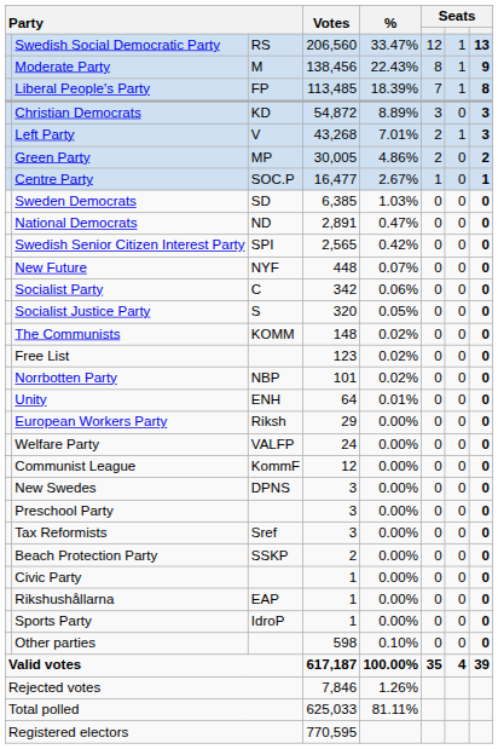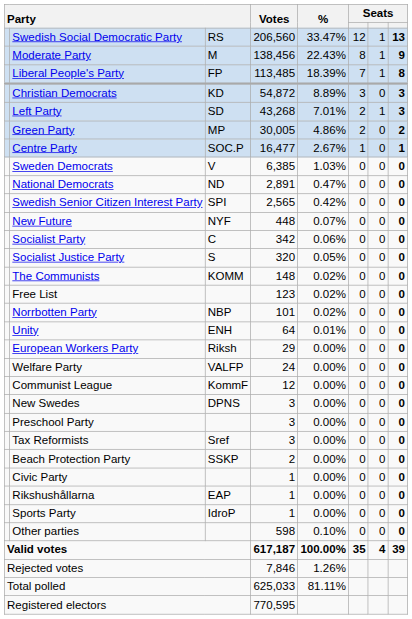 <table class="wikitable" border="1" style="text-align:right;">
 <tr>
 <th style="text-align:left;" valign=bottom rowspan=2 colspan=3>Party</th>
 <th align=center valign=bottom rowspan=2 width="50">Votes</th>
 <th align=center valign=bottom rowspan=2 width="50">%</th>
 <th colspan=3>Seats</th>
 </tr>
 <tr>
 <th align=center valign=bottom width="20"><small></small></th>
 <th align=center valign=bottom width="20"><small><a href='#'></a></small></th>
 <th align=center valign=bottom width="20"><small></small></th>
 </tr>
 <tr style="background:#CEE0F2;">
 <td></td>
 <td align=left style="white-space: nowrap;"><a href='#'>Swedish Social Democratic Party</a></td>
 <td align=left>RS</td>
 <td>206,560</td>
 <td>33.47%</td>
 <td>12</td>
 <td>1</td>
 <td><strong>13</strong></td>
 </tr>
 <tr style="background:#CEE0F2;">
 <td></td>
 <td align=left><a href='#'>Moderate Party</a></td>
 <td align=left>M</td>
 <td>138,456</td>
 <td>22.43%</td>
 <td>8</td>
 <td>1</td>
 <td><strong>9</strong></td>
 </tr>
 <tr style="background:#CEE0F2;">
 <td></td>
 <td align=left><a href='#'>Liberal People's Party</a></td>
 <td align=left>FP</td>
 <td>113,485</td>
 <td>18.39%</td>
 <td>7</td>
 <td>1</td>
 <td><strong>8</strong></td>
 </tr>
 <tr style="background:#CEE0F2; border-top:3px solid darkgray;">
 <td></td>
 <td align=left><a href='#'>Christian Democrats</a></td>
 <td align=left>KD</td>
 <td>54,872</td>
 <td>8.89%</td>
 <td>3</td>
 <td>0</td>
 <td><strong>3</strong></td>
 </tr>
 <tr style="background:#CEE0F2;">
 <td></td>
 <td align=left><a href='#'>Left Party</a></td>
-<td align=left>V</td>
+<td align=left>SD</td>
 <td>43,268</td>
 <td>7.01%</td>
 <td>2</td>
 <td>1</td>
 <td><strong>3</strong></td>
 </tr>
 <tr style="background:#CEE0F2;">
 <td></td>
 <td align=left><a href='#'>Green Party</a></td>
 <td align=left>MP</td>
 <td>30,005</td>
 <td>4.86%</td>
 <td>2</td>
 <td>0</td>
 <td><strong>2</strong></td>
 </tr>
 <tr style="background:#CEE0F2;">
 <td></td>
 <td align=left><a href='#'>Centre Party</a></td>
 <td align=left>SOC.P</td>
 <td>16,477</td>
 <td>2.67%</td>
 <td>1</td>
 <td>0</td>
 <td><strong>1</strong></td>
 </tr>
 <tr>
 <td></td>
 <td align=left><a href='#'>Sweden Democrats</a></td>
-<td align=left>SD</td>
+<td align=left>V</td>
 <td>6,385</td>
 <td>1.03%</td>
 <td>0</td>
 <td>0</td>
 <td><strong>0</strong></td>
 </tr>
 <tr>
 <td></td>
 <td align=left><a href='#'>National Democrats</a></td>
 <td align=left>ND</td>
 <td>2,891</td>
 <td>0.47%</td>
 <td>0</td>
 <td>0</td>
 <td><strong>0</strong></td>
 </tr>
 <tr>
 <td></td>
 <td align=left><a href='#'>Swedish Senior Citizen Interest Party</a></td>
 <td align=left>SPI</td>
 <td>2,565</td>
 <td>0.42%</td>
 <td>0</td>
 <td>0</td>
 <td><strong>0</strong></td>
 </tr>
 <tr>
 <td></td>
 <td align=left><a href='#'>New Future</a></td>
 <td align=left>NYF</td>
 <td>448</td>
 <td>0.07%</td>
 <td>0</td>
 <td>0</td>
 <td><strong>0</strong></td>
 </tr>
 <tr>
 <td></td>
 <td align=left><a href='#'>Socialist Party</a></td>
 <td align=left>C</td>
 <td>342</td>
 <td>0.06%</td>
 <td>0</td>
 <td>0</td>
 <td><strong>0</strong></td>
 </tr>
 <tr>
 <td></td>
 <td align=left><a href='#'>Socialist Justice Party</a></td>
 <td align=left>S</td>
 <td>320</td>
 <td>0.05%</td>
 <td>0</td>
 <td>0</td>
 <td><strong>0</strong></td>
 </tr>
 <tr>
 <td></td>
 <td align=left><a href='#'>The Communists</a></td>
 <td align=left>KOMM</td>
 <td>148</td>
 <td>0.02%</td>
 <td>0</td>
 <td>0</td>
 <td><strong>0</strong></td>
 </tr>
 <tr>
 <td></td>
 <td align=left>Free List</td>
 <td></td>
 <td>123</td>
 <td>0.02%</td>
 <td>0</td>
 <td>0</td>
 <td><strong>0</strong></td>
 </tr>
 <tr>
 <td></td>
 <td align=left><a href='#'>Norrbotten Party</a></td>
 <td align=left>NBP</td>
 <td>101</td>
 <td>0.02%</td>
 <td>0</td>
 <td>0</td>
 <td><strong>0</strong></td>
 </tr>
 <tr>
 <td></td>
 <td align=left><a href='#'>Unity</a></td>
 <td align=left>ENH</td>
 <td>64</td>
 <td>0.01%</td>
 <td>0</td>
 <td>0</td>
 <td><strong>0</strong></td>
 </tr>
 <tr>
 <td></td>
 <td align=left><a href='#'>European Workers Party</a></td>
 <td align=left>Riksh</td>
 <td>29</td>
 <td>0.00%</td>
 <td>0</td>
 <td>0</td>
 <td><strong>0</strong></td>
 </tr>
 <tr>
 <td></td>
 <td align=left>Welfare Party</td>
 <td align=left>VALFP</td>
 <td>24</td>
 <td>0.00%</td>
 <td>0</td>
 <td>0</td>
 <td><strong>0</strong></td>
 </tr>
 <tr>
 <td></td>
 <td align=left>Communist League</td>
 <td align=left>KommF</td>
 <td>12</td>
 <td>0.00%</td>
 <td>0</td>
 <td>0</td>
 <td><strong>0</strong></td>
 </tr>
 <tr>
 <td></td>
 <td align=left>New Swedes</td>
 <td align=left>DPNS</td>
 <td>3</td>
 <td>0.00%</td>
 <td>0</td>
 <td>0</td>
 <td><strong>0</strong></td>
 </tr>
 <tr>
 <td></td>
 <td align=left>Preschool Party</td>
 <td></td>
 <td>3</td>
 <td>0.00%</td>
 <td>0</td>
 <td>0</td>
 <td><strong>0</strong></td>
 </tr>
 <tr>
 <td></td>
 <td align=left>Tax Reformists</td>
 <td align=left>Sref</td>
 <td>3</td>
 <td>0.00%</td>
 <td>0</td>
 <td>0</td>
 <td><strong>0</strong></td>
 </tr>
 <tr>
 <td></td>
 <td align=left>Beach Protection Party</td>
 <td align=left>SSKP</td>
 <td>2</td>
 <td>0.00%</td>
 <td>0</td>
 <td>0</td>
 <td><strong>0</strong></td>
 </tr>
 <tr>
 <td></td>
 <td align=left>Civic Party</td>
 <td></td>
 <td>1</td>
 <td>0.00%</td>
 <td>0</td>
 <td>0</td>
 <td><strong>0</strong></td>
 </tr>
 <tr>
 <td></td>
 <td align=left>Rikshushållarna</td>
 <td align=left>EAP</td>
 <td>1</td>
 <td>0.00%</td>
 <td>0</td>
 <td>0</td>
 <td><strong>0</strong></td>
 </tr>
 <tr>
 <td></td>
 <td align=left>Sports Party</td>
 <td align=left>IdroP</td>
 <td>1</td>
 <td>0.00%</td>
 <td>0</td>
 <td>0</td>
 <td><strong>0</strong></td>
 </tr>
 <tr>
 <td></td>
 <td align=left>Other parties</td>
 <td></td>
 <td>598</td>
 <td>0.10%</td>
 <td>0</td>
 <td>0</td>
 <td><strong>0</strong></td>
 </tr>
 <tr style="font-weight:bold">
 <td align=left colspan=3>Valid votes</td>
 <td>617,187</td>
 <td>100.00%</td>
 <td>35</td>
 <td>4</td>
 <td>39</td>
 </tr>
 <tr>
 <td align=left colspan=3>Rejected votes</td>
 <td>7,846</td>
 <td>1.26%</td>
 <td></td>
 <td></td>
 <td></td>
 </tr>
 <tr>
 <td align=left colspan=3>Total polled</td>
 <td>625,033</td>
 <td>81.11%</td>
 <td></td>
 <td></td>
 <td></td>
 </tr>
 <tr>
 <td align=left colspan=3>Registered electors</td>
 <td>770,595</td>
 <td></td>
 <td></td>
 <td></td>
 <td></td>
 </tr>
 </table>
